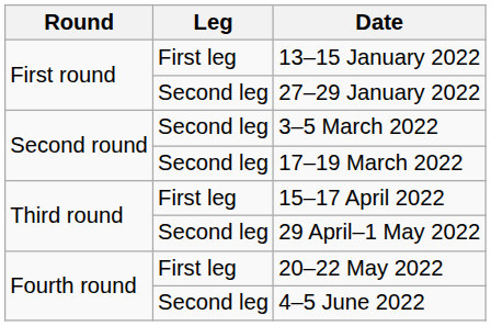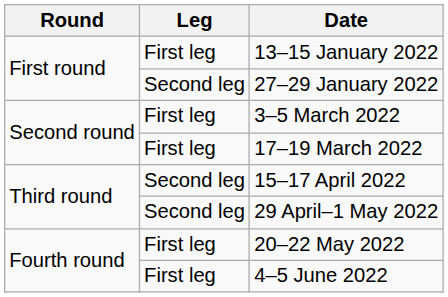 <table class="wikitable">
 <tr>
 <th>Round</th>
 <th>Leg</th>
 <th>Date</th>
 </tr>
 <tr>
 <td rowspan=2>First round</td>
 <td>First leg</td>
 <td>13–15 January 2022</td>
 </tr>
 <tr>
 <td>Second leg</td>
 <td>27–29 January 2022</td>
 </tr>
 <tr>
 <td rowspan=2>Second round</td>
-<td>Second leg</td>
+<td>First leg</td>
 <td>3–5  March 2022</td>
 </tr>
 <tr>
-<td>Second leg</td>
+<td>First leg</td>
 <td>17–19 March 2022</td>
 </tr>
 <tr>
 <td rowspan=2>Third round</td>
-<td>First leg</td>
+<td>Second leg</td>
 <td>15–17 April 2022</td>
 </tr>
 <tr>
 <td>Second leg</td>
 <td>29 April–1 May 2022</td>
 </tr>
 <tr>
 <td rowspan=2>Fourth round</td>
 <td>First leg</td>
 <td>20–22 May 2022</td>
 </tr>
 <tr>
-<td>Second leg</td>
+<td>First leg</td>
 <td>4–5 June 2022</td>
 </tr>
 </table>
